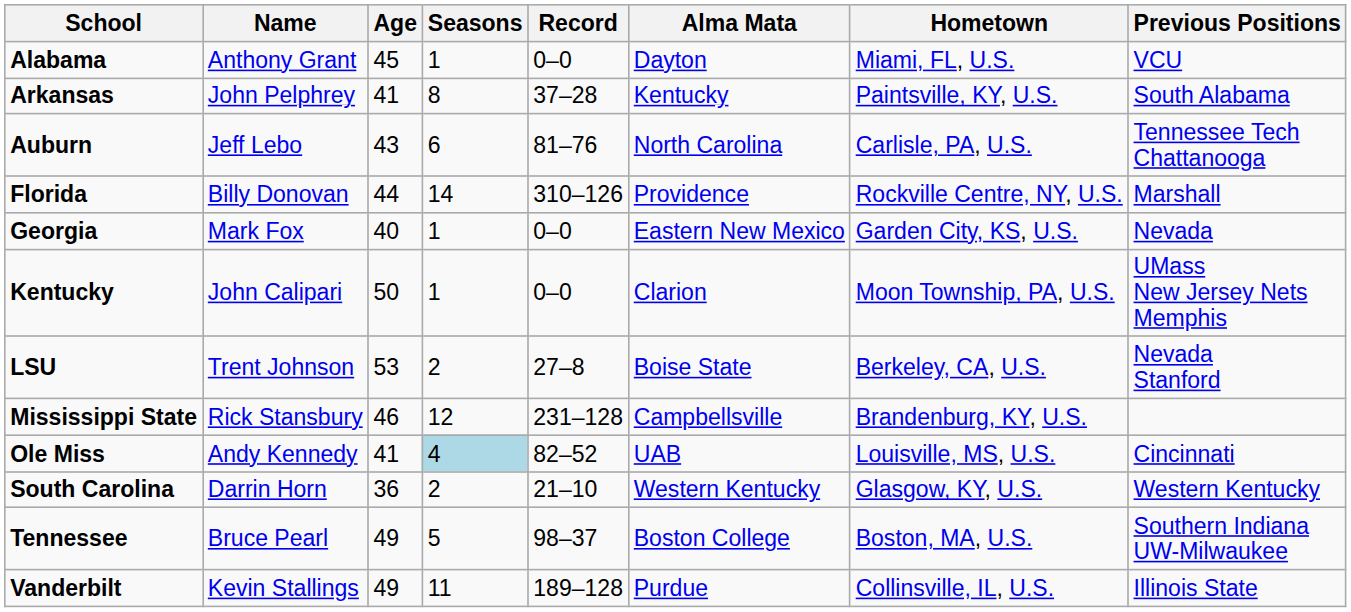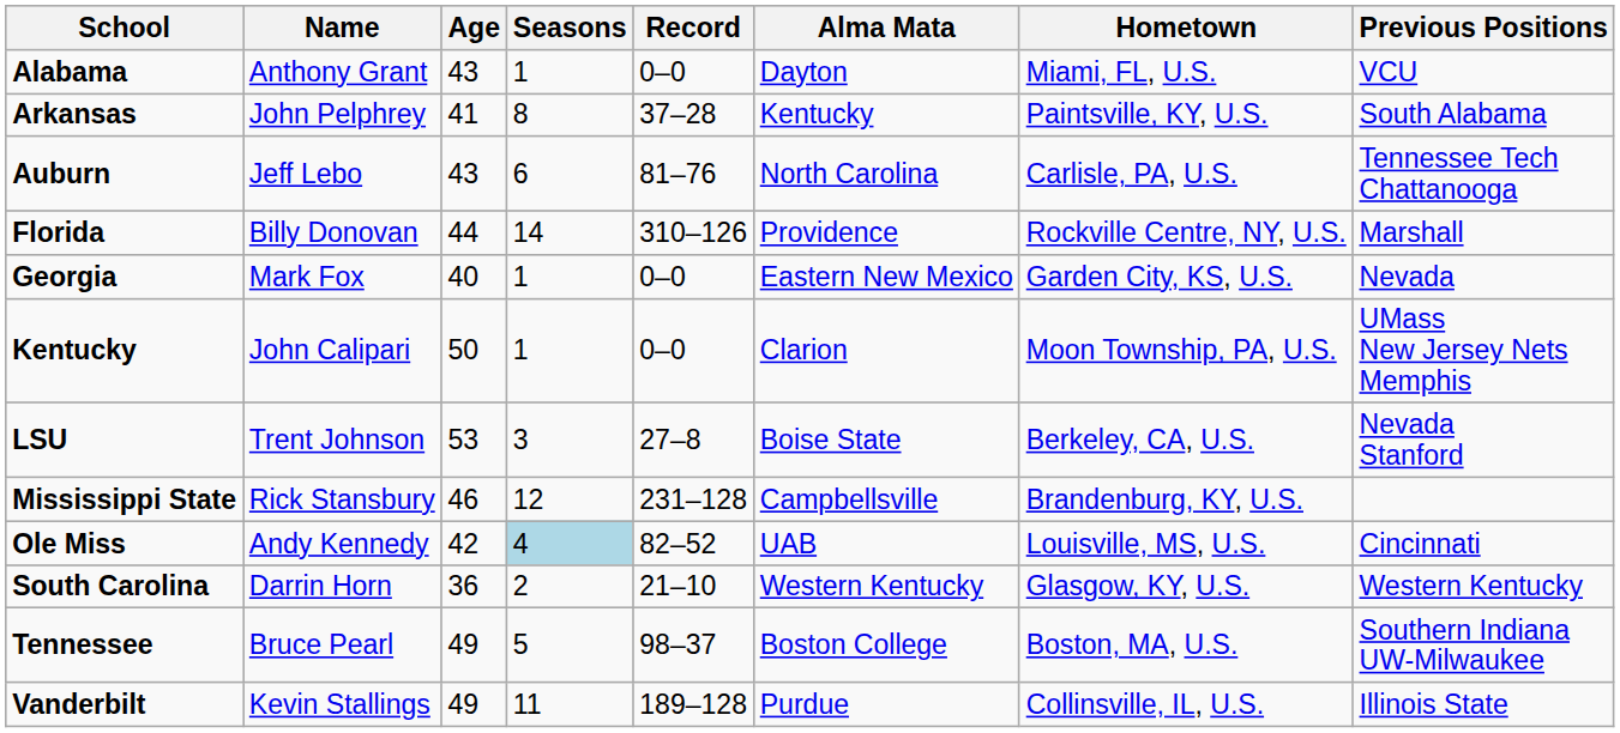 <table class="wikitable" style="font-size: 90%">
 <tr>
 <th>School</th>
 <th>Name</th>
 <th>Age</th>
 <th>Seasons</th>
 <th>Record</th>
 <th>Alma Mata</th>
 <th>Hometown</th>
 <th>Previous Positions</th>
 </tr>
 <tr>
 <td><strong>Alabama</strong></td>
 <td><a href='#'>Anthony Grant</a></td>
-<td>45</td>
+<td>43</td>
 <td>1</td>
 <td>0–0</td>
 <td><a href='#'>Dayton</a></td>
 <td><a href='#'>Miami, FL</a>, <a href='#'>U.S.</a></td>
 <td><a href='#'>VCU</a></td>
 </tr>
 <tr>
 <td><strong>Arkansas</strong></td>
 <td><a href='#'>John Pelphrey</a></td>
 <td>41</td>
 <td>8</td>
 <td>37–28</td>
 <td><a href='#'>Kentucky</a></td>
 <td><a href='#'>Paintsville, KY</a>, <a href='#'>U.S.</a></td>
 <td><a href='#'>South Alabama</a></td>
 </tr>
 <tr>
 <td><strong>Auburn</strong></td>
 <td><a href='#'>Jeff Lebo</a></td>
 <td>43</td>
 <td>6</td>
 <td>81–76</td>
 <td><a href='#'>North Carolina</a></td>
 <td><a href='#'>Carlisle, PA</a>, <a href='#'>U.S.</a></td>
 <td><a href='#'>Tennessee Tech</a><br><a href='#'>Chattanooga</a></td>
 </tr>
 <tr>
 <td><strong>Florida</strong></td>
 <td><a href='#'>Billy Donovan</a></td>
 <td>44</td>
 <td>14</td>
 <td>310–126</td>
 <td><a href='#'>Providence</a></td>
 <td><a href='#'>Rockville Centre, NY</a>, <a href='#'>U.S.</a></td>
 <td><a href='#'>Marshall</a></td>
 </tr>
 <tr>
 <td><strong>Georgia</strong></td>
 <td><a href='#'>Mark Fox</a></td>
 <td>40</td>
 <td>1</td>
 <td>0–0</td>
 <td><a href='#'>Eastern New Mexico</a></td>
 <td><a href='#'>Garden City, KS</a>, <a href='#'>U.S.</a></td>
 <td><a href='#'>Nevada</a></td>
 </tr>
 <tr>
 <td><strong>Kentucky</strong></td>
 <td><a href='#'>John Calipari</a></td>
 <td>50</td>
 <td>1</td>
 <td>0–0</td>
 <td><a href='#'>Clarion</a></td>
 <td><a href='#'>Moon Township, PA</a>, <a href='#'>U.S.</a></td>
 <td><a href='#'>UMass</a><br><a href='#'>New Jersey Nets</a><br><a href='#'>Memphis</a></td>
 </tr>
 <tr>
 <td><strong>LSU</strong></td>
 <td><a href='#'>Trent Johnson</a></td>
 <td>53</td>
-<td>2</td>
+<td>3</td>
 <td>27–8</td>
 <td><a href='#'>Boise State</a></td>
 <td><a href='#'>Berkeley, CA</a>, <a href='#'>U.S.</a></td>
 <td><a href='#'>Nevada</a><br><a href='#'>Stanford</a></td>
 </tr>
 <tr>
 <td><strong>Mississippi State</strong></td>
 <td><a href='#'>Rick Stansbury</a></td>
 <td>46</td>
 <td>12</td>
 <td>231–128</td>
 <td><a href='#'>Campbellsville</a></td>
 <td><a href='#'>Brandenburg, KY</a>, <a href='#'>U.S.</a></td>
 <td></td>
 </tr>
 <tr>
 <td><strong>Ole Miss</strong></td>
 <td><a href='#'>Andy Kennedy</a></td>
-<td>41</td>
+<td>42</td>
 <td style="background: lightblue;">4</td>
 <td>82–52</td>
 <td><a href='#'>UAB</a></td>
 <td><a href='#'>Louisville, MS</a>, <a href='#'>U.S.</a></td>
 <td><a href='#'>Cincinnati</a></td>
 </tr>
 <tr>
 <td><strong>South Carolina</strong></td>
 <td><a href='#'>Darrin Horn</a></td>
 <td>36</td>
 <td>2</td>
 <td>21–10</td>
 <td><a href='#'>Western Kentucky</a></td>
 <td><a href='#'>Glasgow, KY</a>, <a href='#'>U.S.</a></td>
 <td><a href='#'>Western Kentucky</a></td>
 </tr>
 <tr>
 <td><strong>Tennessee</strong></td>
 <td><a href='#'>Bruce Pearl</a></td>
 <td>49</td>
 <td>5</td>
 <td>98–37</td>
 <td><a href='#'>Boston College</a></td>
 <td><a href='#'>Boston, MA</a>, <a href='#'>U.S.</a></td>
 <td><a href='#'>Southern Indiana</a><br><a href='#'>UW-Milwaukee</a></td>
 </tr>
 <tr>
 <td><strong>Vanderbilt</strong></td>
 <td><a href='#'>Kevin Stallings</a></td>
 <td>49</td>
 <td>11</td>
 <td>189–128</td>
 <td><a href='#'>Purdue</a></td>
 <td><a href='#'>Collinsville, IL</a>, <a href='#'>U.S.</a></td>
 <td><a href='#'>Illinois State</a></td>
 </tr>
 </table>
